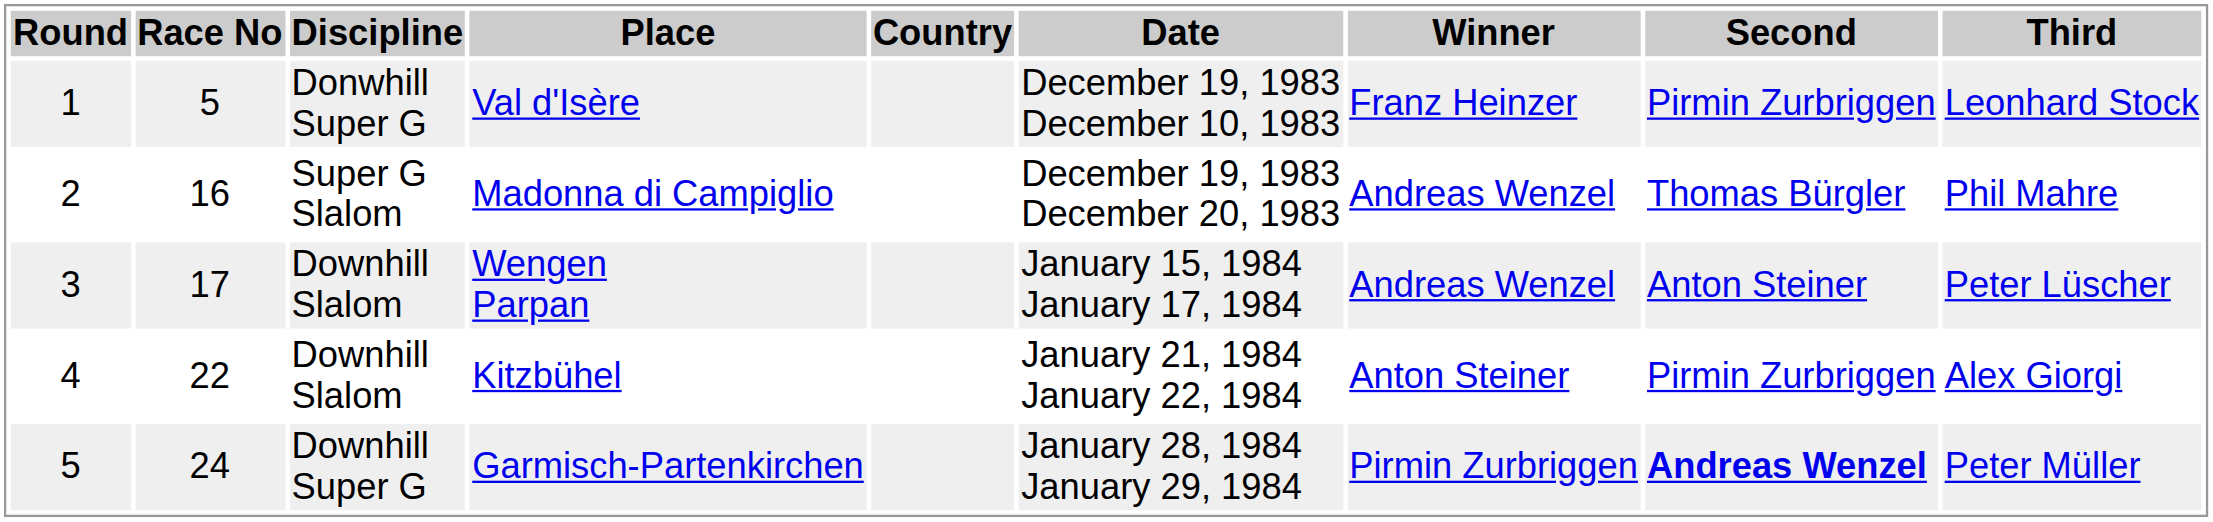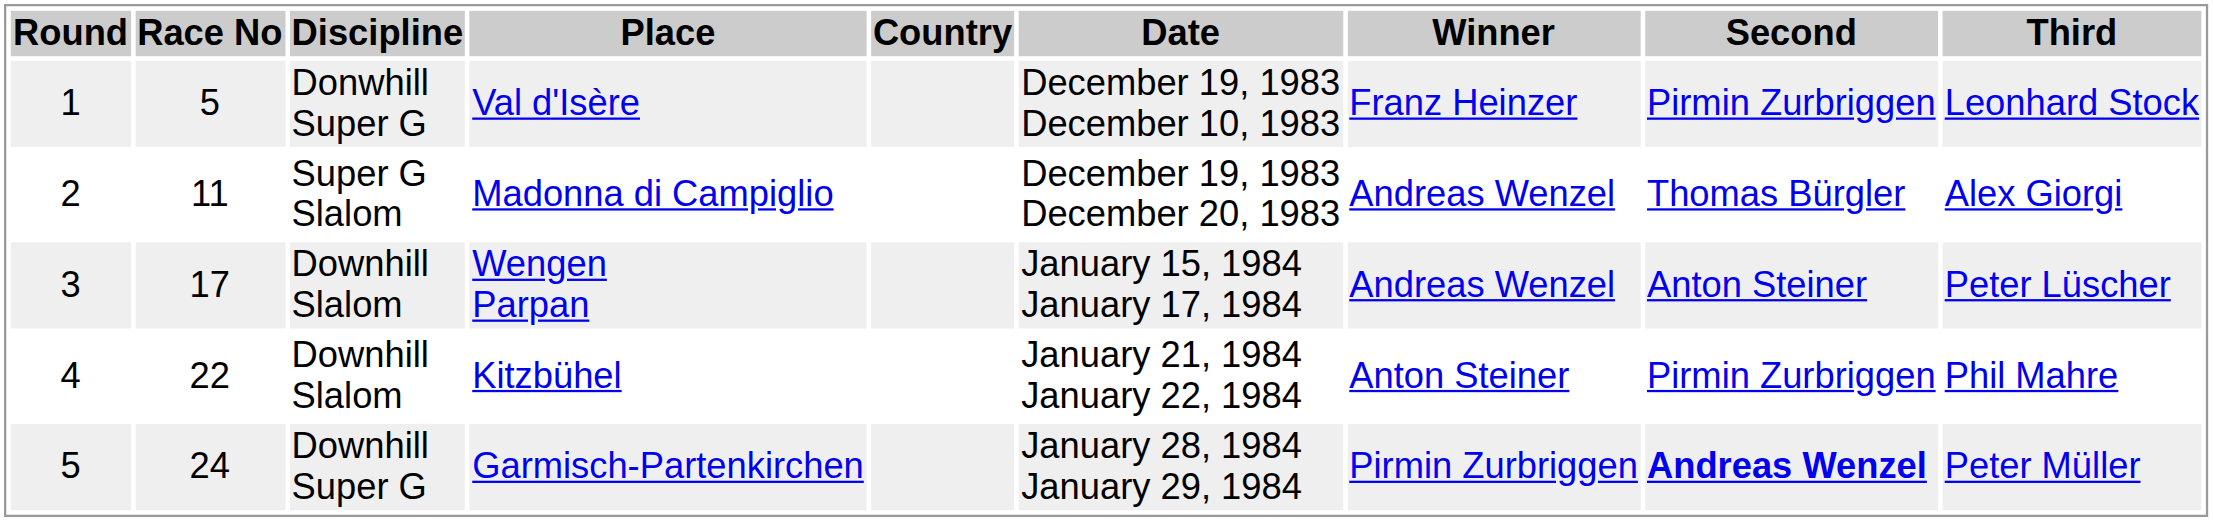 <table border="0" style="border: 1px solid #999; background-color:#FFFFFF; text-align:center">
 <tr align="center" bgcolor="#CCCCCC">
 <th>Round</th>
 <th>Race No</th>
 <th>Discipline</th>
 <th>Place</th>
 <th>Country</th>
 <th>Date</th>
 <th>Winner</th>
 <th>Second</th>
 <th>Third</th>
 </tr>
 <tr bgcolor="#EFEFEF">
 <td>1</td>
 <td>5</td>
 <td align="left">Donwhill<br>Super G</td>
 <td align="left"><a href='#'>Val d'Isère</a></td>
 <td align="left"></td>
 <td align="left">December 19, 1983<br>December 10, 1983</td>
 <td align="left"> <a href='#'>Franz Heinzer</a></td>
 <td align="left"> <a href='#'>Pirmin Zurbriggen</a></td>
 <td align="left"> <a href='#'>Leonhard Stock</a></td>
 </tr>
 <tr>
 <td>2</td>
-<td>16</td>
+<td>11</td>
 <td align="left">Super G<br>Slalom</td>
 <td align="left"><a href='#'>Madonna di Campiglio</a></td>
 <td align="left"></td>
 <td align="left">December 19, 1983<br>December 20, 1983</td>
 <td align="left"> <a href='#'>Andreas Wenzel</a></td>
 <td align="left"> <a href='#'>Thomas Bürgler</a></td>
-<td align="left"> <a href='#'>Phil Mahre</a></td>
+<td align="left"> <a href='#'>Alex Giorgi</a></td>
 </tr>
 <tr bgcolor="#EFEFEF">
 <td>3</td>
 <td>17</td>
 <td align="left">Downhill<br>Slalom</td>
 <td align="left"><a href='#'>Wengen</a><br><a href='#'>Parpan</a></td>
 <td align="left"><br></td>
 <td align="left">January 15, 1984<br>January 17, 1984</td>
 <td align="left"> <a href='#'>Andreas Wenzel</a></td>
 <td align="left"> <a href='#'>Anton Steiner</a></td>
 <td align="left"> <a href='#'>Peter Lüscher</a></td>
 </tr>
 <tr>
 <td>4</td>
 <td>22</td>
 <td align="left">Downhill<br>Slalom</td>
 <td align="left"><a href='#'>Kitzbühel</a></td>
 <td align="left"></td>
 <td align="left">January 21, 1984<br>January 22, 1984</td>
 <td align="left"> <a href='#'>Anton Steiner</a></td>
 <td align="left"> <a href='#'>Pirmin Zurbriggen</a></td>
-<td align="left"> <a href='#'>Alex Giorgi</a></td>
+<td align="left"> <a href='#'>Phil Mahre</a></td>
 </tr>
 <tr bgcolor="#EFEFEF">
 <td>5</td>
 <td>24</td>
 <td align="left">Downhill<br>Super G</td>
 <td align="left"><a href='#'>Garmisch-Partenkirchen</a></td>
 <td align="left"></td>
 <td align="left">January 28, 1984<br>January 29, 1984</td>
 <td align="left"> <a href='#'>Pirmin Zurbriggen</a></td>
 <td align="left"><strong> <a href='#'>Andreas Wenzel</a></strong></td>
 <td align="left"> <a href='#'>Peter Müller</a></td>
 </tr>
 </table>
